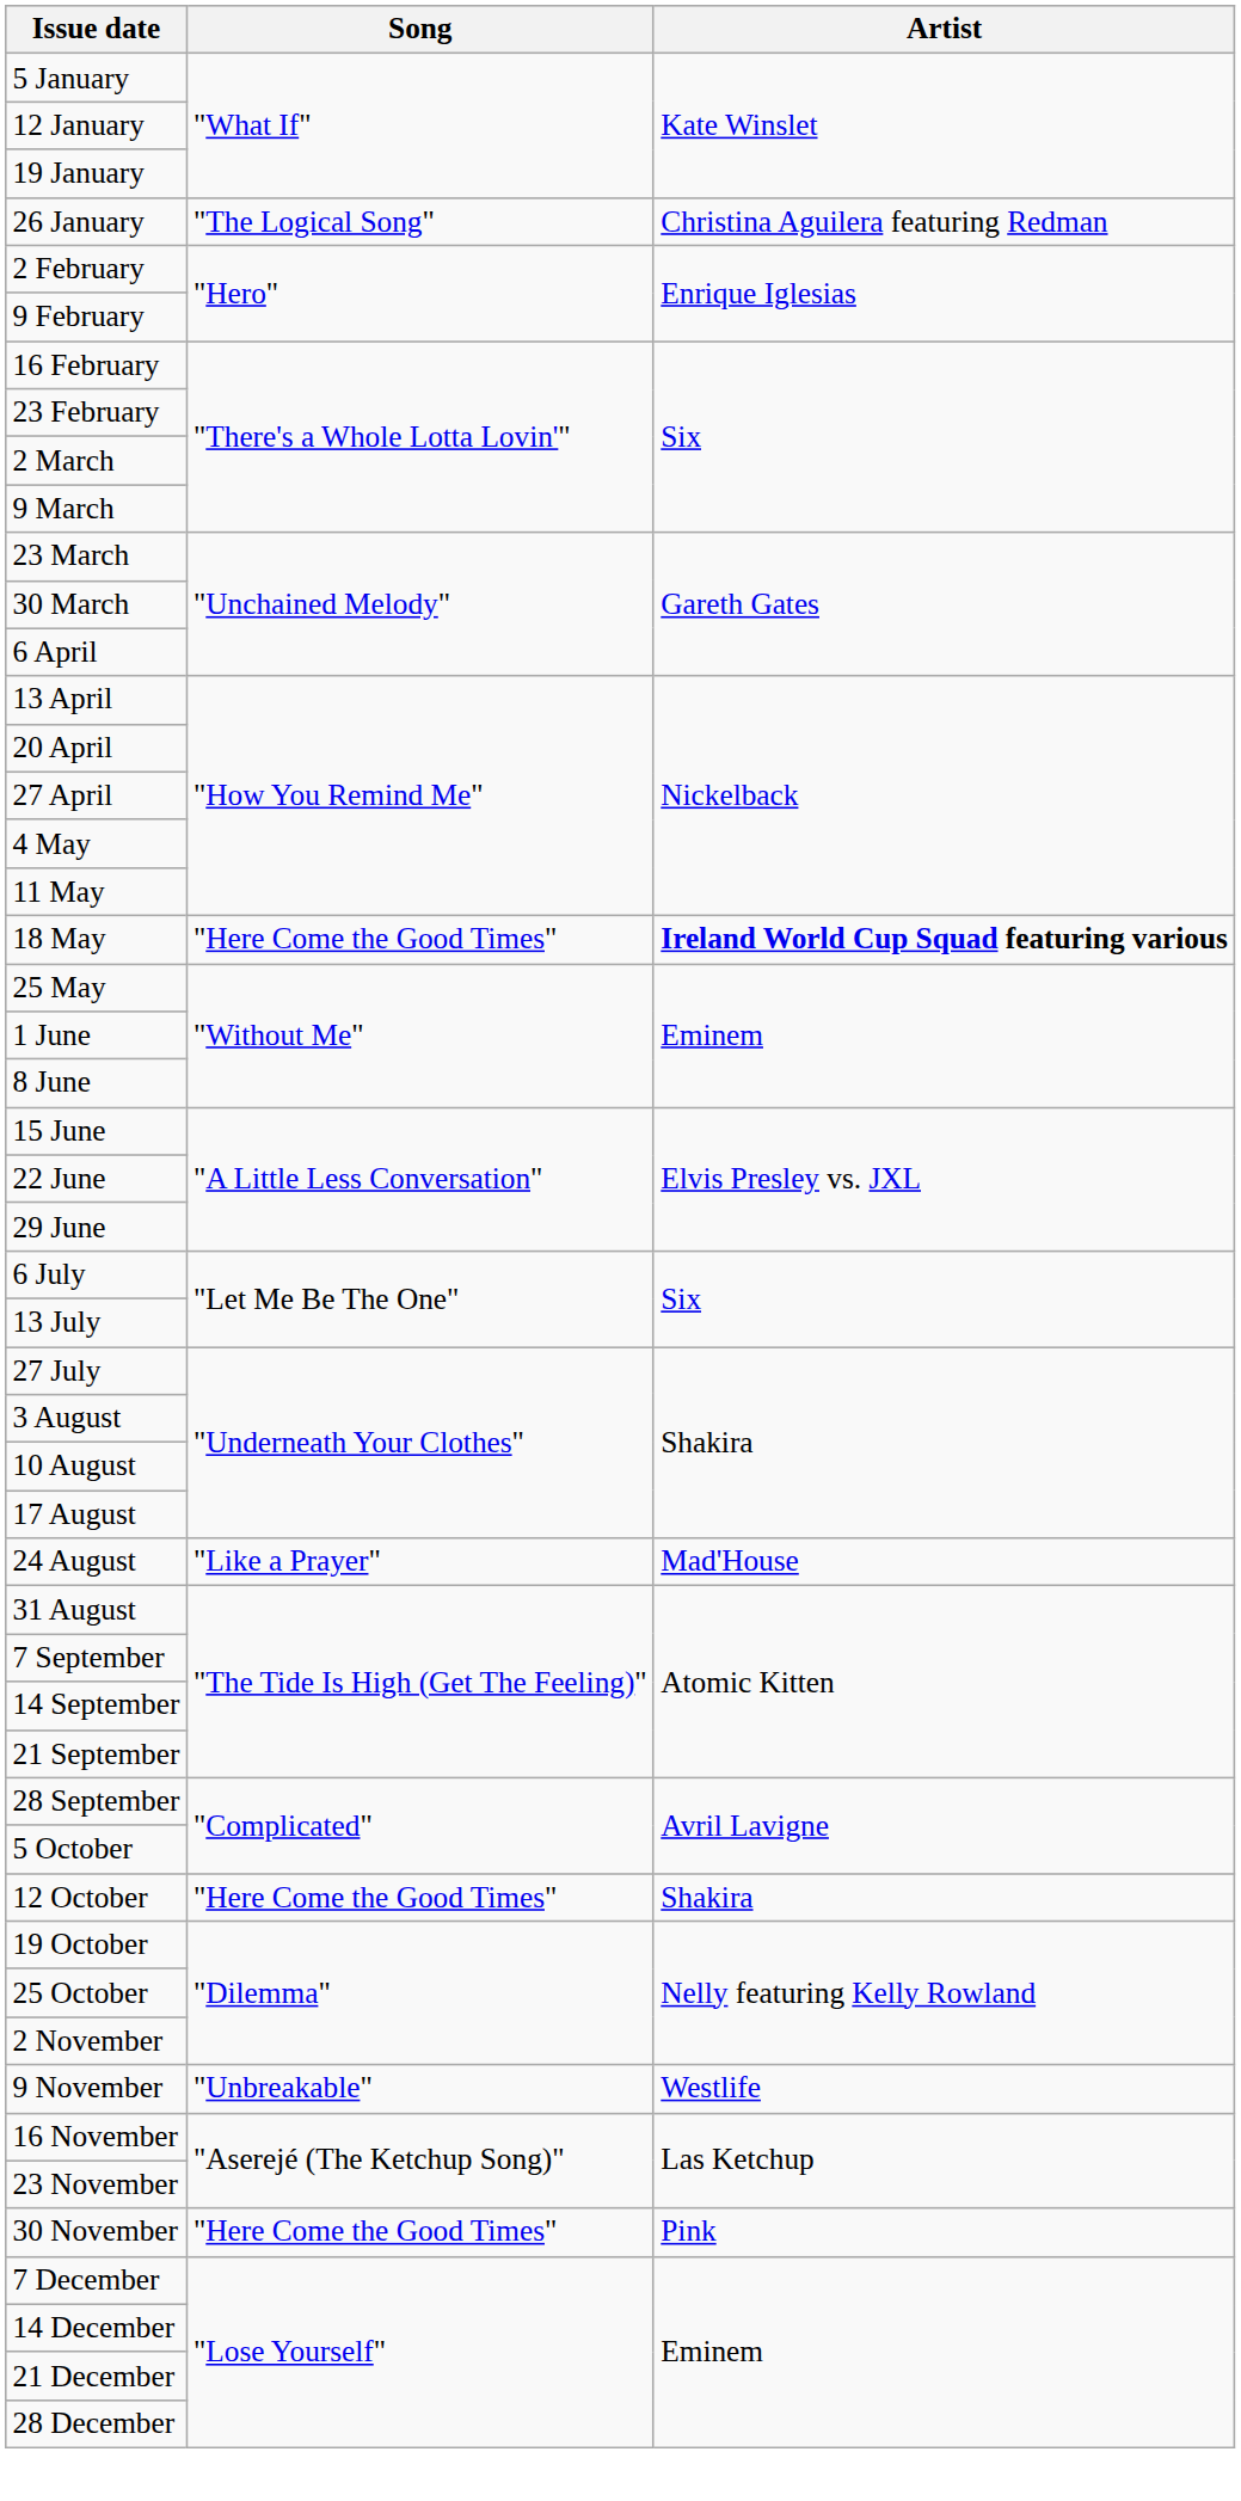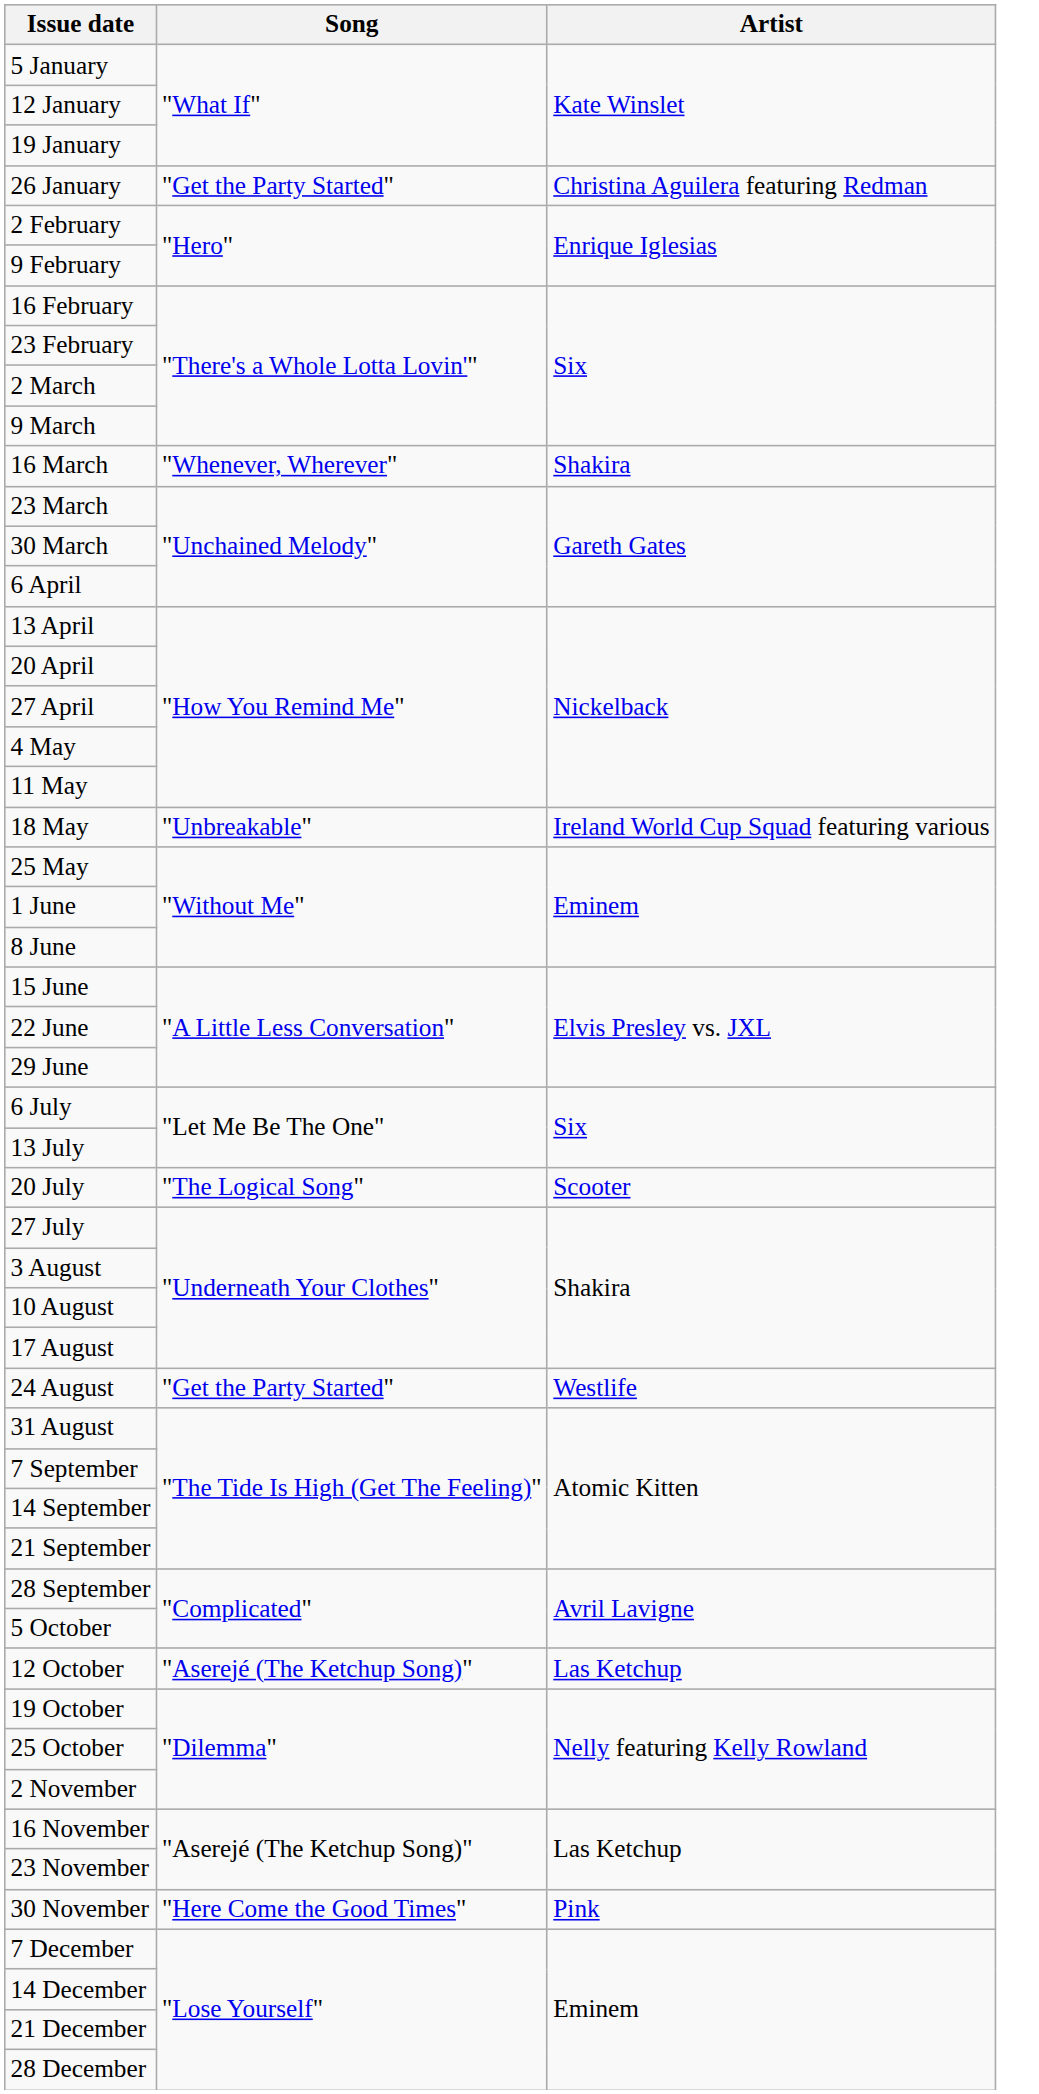 <table class="wikitable">
 <tr>
 <th>Issue date</th>
 <th>Song</th>
 <th>Artist</th>
 </tr>
 <tr>
 <td>5 January</td>
 <td rowspan=3>"<a href='#'>What If</a>"</td>
 <td rowspan=3><a href='#'>Kate Winslet</a></td>
 </tr>
 <tr>
 <td>12 January</td>
 </tr>
 <tr>
 <td>19 January</td>
 </tr>
 <tr>
 <td>26 January</td>
-<td>"<a href='#'>The Logical Song</a>"</td>
+<td>"<a href='#'>Get the Party Started</a>"</td>
 <td><a href='#'>Christina Aguilera</a> featuring <a href='#'>Redman</a></td>
 </tr>
 <tr>
 <td>2 February</td>
 <td rowspan=2>"<a href='#'>Hero</a>"</td>
 <td rowspan=2><a href='#'>Enrique Iglesias</a></td>
 </tr>
 <tr>
 <td>9 February</td>
 </tr>
 <tr>
 <td>16 February</td>
 <td rowspan=4>"<a href='#'>There's a Whole Lotta Lovin'</a>"</td>
 <td rowspan=4><a href='#'>Six</a></td>
 </tr>
 <tr>
 <td>23 February</td>
 </tr>
 <tr>
 <td>2 March</td>
 </tr>
 <tr>
 <td>9 March</td>
+</tr>
+<tr>
+<td>16 March</td>
+<td>"<a href='#'>Whenever, Wherever</a>"</td>
+<td><a href='#'>Shakira</a></td>
 </tr>
 <tr>
 <td>23 March</td>
 <td rowspan=3>"<a href='#'>Unchained Melody</a>"</td>
 <td rowspan=3><a href='#'>Gareth Gates</a></td>
 </tr>
 <tr>
 <td>30 March</td>
 </tr>
 <tr>
 <td>6 April</td>
 </tr>
 <tr>
 <td>13 April</td>
 <td rowspan=5>"<a href='#'>How You Remind Me</a>"</td>
 <td rowspan=5><a href='#'>Nickelback</a></td>
 </tr>
 <tr>
 <td>20 April</td>
 </tr>
 <tr>
 <td>27 April</td>
 </tr>
 <tr>
 <td>4 May</td>
 </tr>
 <tr>
 <td>11 May</td>
 </tr>
 <tr>
 <td>18 May</td>
-<td>"<a href='#'>Here Come the Good Times</a>"</td>
-<td><strong><a href='#'>Ireland World Cup Squad</a> featuring various</strong></td>
+<td>"<a href='#'>Unbreakable</a>"</td>
+<td><a href='#'>Ireland World Cup Squad</a> featuring various</td>
 </tr>
 <tr>
 <td>25 May</td>
 <td rowspan=3>"<a href='#'>Without Me</a>"</td>
 <td rowspan=3><a href='#'>Eminem</a></td>
 </tr>
 <tr>
 <td>1 June</td>
 </tr>
 <tr>
 <td>8 June</td>
 </tr>
 <tr>
 <td>15 June</td>
 <td rowspan=3>"<a href='#'>A Little Less Conversation</a>"</td>
 <td rowspan=3><a href='#'>Elvis Presley</a> vs. <a href='#'>JXL</a></td>
 </tr>
 <tr>
 <td>22 June</td>
 </tr>
 <tr>
 <td>29 June</td>
 </tr>
 <tr>
 <td>6 July</td>
 <td rowspan=2>"Let Me Be The One"</td>
 <td rowspan=2><a href='#'>Six</a></td>
 </tr>
 <tr>
 <td>13 July</td>
 </tr>
 <tr>
+<td>20 July</td>
+<td>"<a href='#'>The Logical Song</a>"</td>
+<td><a href='#'>Scooter</a></td>
+</tr>
+<tr>
 <td>27 July</td>
 <td rowspan=4>"<a href='#'>Underneath Your Clothes</a>"</td>
 <td rowspan=4>Shakira</td>
 </tr>
 <tr>
 <td>3 August</td>
 </tr>
 <tr>
 <td>10 August</td>
 </tr>
 <tr>
 <td>17 August</td>
 </tr>
 <tr>
 <td>24 August</td>
-<td>"<a href='#'>Like a Prayer</a>"</td>
-<td><a href='#'>Mad'House</a></td>
+<td>"<a href='#'>Get the Party Started</a>"</td>
+<td><a href='#'>Westlife</a></td>
 </tr>
 <tr>
 <td>31 August</td>
 <td rowspan=4>"<a href='#'>The Tide Is High (Get The Feeling)</a>"</td>
 <td rowspan=4>Atomic Kitten</td>
 </tr>
 <tr>
 <td>7 September</td>
 </tr>
 <tr>
 <td>14 September</td>
 </tr>
 <tr>
 <td>21 September</td>
 </tr>
 <tr>
 <td>28 September</td>
 <td rowspan=2>"<a href='#'>Complicated</a>"</td>
 <td rowspan=2><a href='#'>Avril Lavigne</a></td>
 </tr>
 <tr>
 <td>5 October</td>
 </tr>
 <tr>
 <td>12 October</td>
-<td>"<a href='#'>Here Come the Good Times</a>"</td>
-<td><a href='#'>Shakira</a></td>
+<td>"<a href='#'>Aserejé (The Ketchup Song)</a>"</td>
+<td><a href='#'>Las Ketchup</a></td>
 </tr>
 <tr>
 <td>19 October</td>
 <td rowspan=3>"<a href='#'>Dilemma</a>"</td>
 <td rowspan=3><a href='#'>Nelly</a> featuring <a href='#'>Kelly Rowland</a></td>
 </tr>
 <tr>
 <td>25 October</td>
 </tr>
 <tr>
 <td>2 November</td>
-</tr>
-<tr>
-<td>9 November</td>
-<td>"<a href='#'>Unbreakable</a>"</td>
-<td><a href='#'>Westlife</a></td>
 </tr>
 <tr>
 <td>16 November</td>
 <td rowspan=2>"Aserejé (The Ketchup Song)"</td>
 <td rowspan=2>Las Ketchup</td>
 </tr>
 <tr>
 <td>23 November</td>
 </tr>
 <tr>
 <td>30 November</td>
 <td>"<a href='#'>Here Come the Good Times</a>"</td>
 <td><a href='#'>Pink</a></td>
 </tr>
 <tr>
 <td>7 December</td>
 <td rowspan=4>"<a href='#'>Lose Yourself</a>"</td>
 <td rowspan=4>Eminem</td>
 </tr>
 <tr>
 <td>14 December</td>
 </tr>
 <tr>
 <td>21 December</td>
 </tr>
 <tr>
 <td>28 December</td>
 </tr>
 </table>
